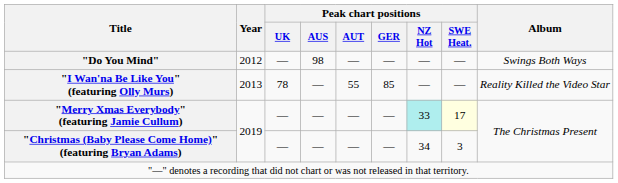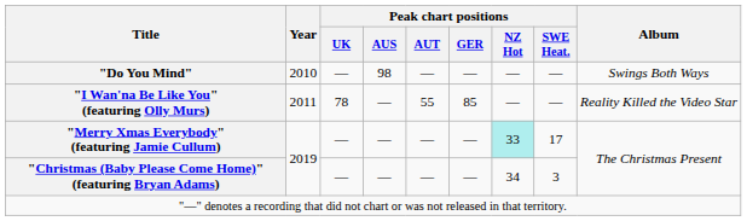 <table class="wikitable plainrowheaders" style="text-align:center;">
 <tr>
 <th scope="col" rowspan="2" style="width:20em;">Title</th>
 <th scope="col" rowspan="2">Year</th>
 <th scope="col" colspan="6">Peak chart positions</th>
 <th scope="col" rowspan="2">Album</th>
 </tr>
 <tr>
 <th scope="col" style="width:3em;font-size:90%;"><a href='#'>UK</a><br></th>
 <th scope="col" style="width:3em;font-size:90%;"><a href='#'>AUS</a><br></th>
 <th scope="col" style="width:3em;font-size:90%;"><a href='#'>AUT</a><br></th>
 <th scope="col" style="width:3em;font-size:90%;"><a href='#'>GER</a><br></th>
 <th scope="col" style="width:3em;font-size:90%;"><a href='#'>NZ<br>Hot</a><br></th>
 <th scope="col" style="width:3em;font-size:90%;"><a href='#'>SWE<br>Heat.</a><br></th>
 </tr>
 <tr>
 <th scope="row">"Do You Mind"</th>
-<td>2012</td>
+<td>2010</td>
 <td>—</td>
 <td>98</td>
 <td>—</td>
 <td>—</td>
 <td>—</td>
 <td>—</td>
 <td><em>Swings Both Ways</em></td>
 </tr>
 <tr>
 <th scope="row">"<a href='#'>I Wan'na Be Like You</a>"<br><span>(featuring <a href='#'>Olly Murs</a>)</span></th>
-<td>2013</td>
+<td>2011</td>
 <td>78</td>
 <td>—</td>
 <td>55</td>
 <td>85</td>
 <td>—</td>
 <td>—</td>
 <td><em>Reality Killed the Video Star</em></td>
 </tr>
 <tr>
 <th scope="row">"<a href='#'>Merry Xmas Everybody</a>"<br><span>(featuring <a href='#'>Jamie Cullum</a>)</span></th>
 <td rowspan="2">2019</td>
 <td>—</td>
 <td>—</td>
 <td>—</td>
 <td>—</td>
 <td style="background: paleturquoise;">33</td>
-<td style="background: lightyellow;">17</td>
+<td>17</td>
 <td rowspan="2"><em>The Christmas Present</em></td>
 </tr>
 <tr>
 <th scope="row">"<a href='#'>Christmas (Baby Please Come Home)</a>"<br><span>(featuring <a href='#'>Bryan Adams</a>)</span></th>
 <td>—</td>
 <td>—</td>
 <td>—</td>
 <td>—</td>
 <td>34</td>
 <td>3</td>
 </tr>
 <tr>
 <td colspan="13" style="font-size:90%">"—" denotes a recording that did not chart or was not released in that territory.</td>
 </tr>
 </table>
